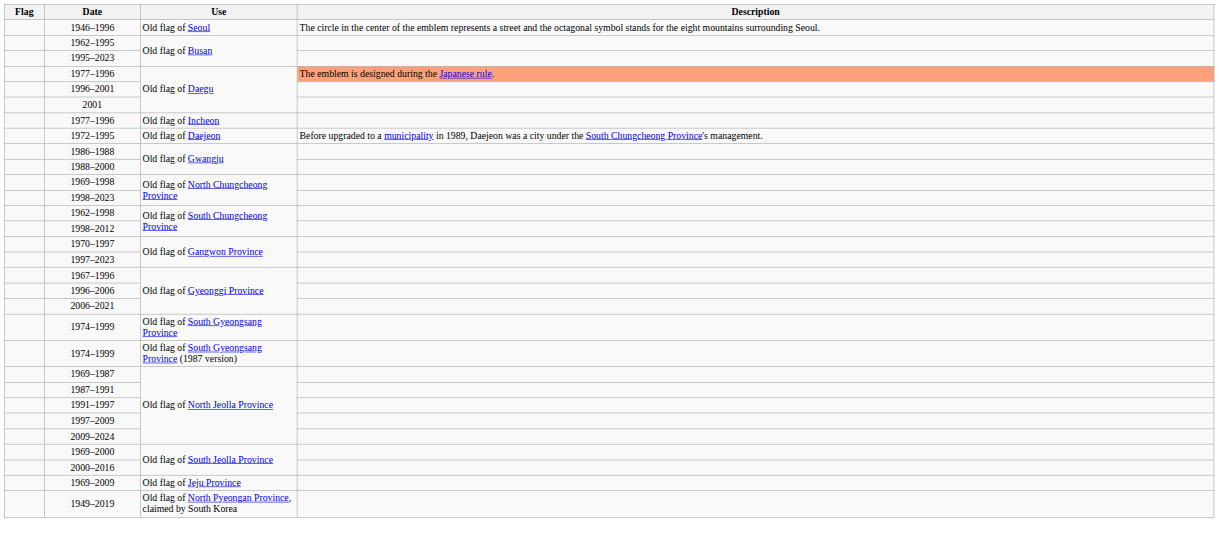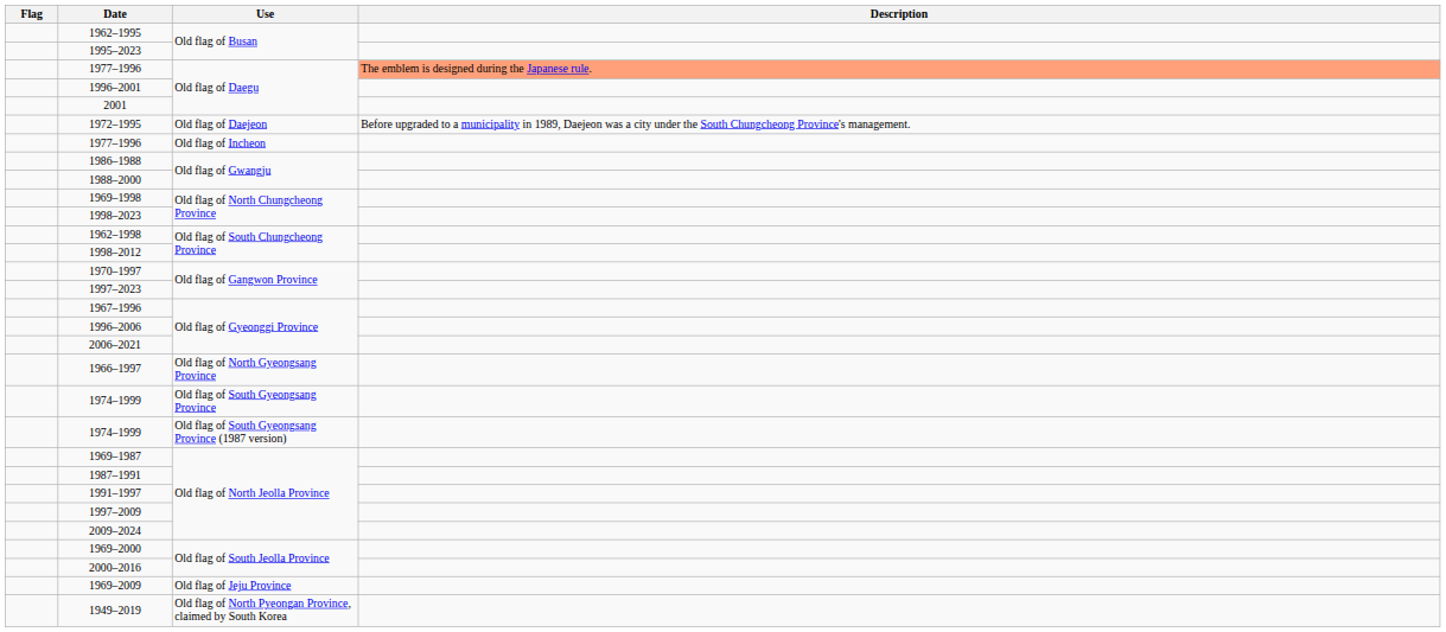 <table class="wikitable" style="width:100%;">
 <tr>
 <th>Flag</th>
 <th style="width:150px">Date</th>
 <th style="width:250px">Use</th>
 <th style="min-width:250px">Description</th>
-</tr>
-<tr>
-<td></td>
-<td style="text-align:center">1946–1996</td>
-<td>Old flag of <a href='#'>Seoul</a></td>
-<td>The circle in the center of the emblem represents a street and the octagonal symbol stands for the eight mountains surrounding Seoul.</td>
 </tr>
 <tr>
 <td></td>
 <td style="text-align:center">1962–1995</td>
 <td rowspan=2>Old flag of <a href='#'>Busan</a></td>
 <td></td>
 </tr>
 <tr>
 <td></td>
 <td style="text-align:center">1995–2023</td>
 <td></td>
 </tr>
 <tr>
 <td></td>
 <td style="text-align:center">1977–1996</td>
 <td rowspan=3>Old flag of <a href='#'>Daegu</a></td>
 <td style="background: lightsalmon;">The emblem is designed during the <a href='#'>Japanese rule</a>.</td>
 </tr>
 <tr>
 <td></td>
 <td style="text-align:center">1996–2001</td>
 <td></td>
 </tr>
 <tr>
 <td></td>
 <td style="text-align:center">2001</td>
 <td></td>
 </tr>
 <tr>
 <td></td>
+<td style="text-align:center">1972–1995</td>
+<td>Old flag of <a href='#'>Daejeon</a></td>
+<td>Before upgraded to a <a href='#'>municipality</a> in 1989, Daejeon was a city under the <a href='#'>South Chungcheong Province</a>'s management.</td>
+</tr>
+<tr>
+<td></td>
 <td style="text-align:center">1977–1996</td>
 <td>Old flag of <a href='#'>Incheon</a></td>
 <td></td>
-</tr>
-<tr>
-<td></td>
-<td style="text-align:center">1972–1995</td>
-<td>Old flag of <a href='#'>Daejeon</a></td>
-<td>Before upgraded to a <a href='#'>municipality</a> in 1989, Daejeon was a city under the <a href='#'>South Chungcheong Province</a>'s management.</td>
 </tr>
 <tr>
 <td></td>
 <td style="text-align:center">1986–1988</td>
 <td rowspan=2>Old flag of <a href='#'>Gwangju</a></td>
 <td></td>
 </tr>
 <tr>
 <td></td>
 <td style="text-align:center">1988–2000</td>
 <td></td>
 </tr>
 <tr>
 <td></td>
 <td style="text-align:center">1969–1998</td>
 <td rowspan=2>Old flag of <a href='#'>North Chungcheong Province</a></td>
 <td></td>
 </tr>
 <tr>
 <td></td>
 <td style="text-align:center">1998–2023</td>
 <td></td>
 </tr>
 <tr>
 <td></td>
 <td style="text-align:center">1962–1998</td>
 <td rowspan=2>Old flag of <a href='#'>South Chungcheong Province</a></td>
 <td></td>
 </tr>
 <tr>
 <td></td>
 <td style="text-align:center">1998–2012</td>
 <td></td>
 </tr>
 <tr>
 <td></td>
 <td style="text-align:center">1970–1997</td>
 <td rowspan=2>Old flag of <a href='#'>Gangwon Province</a></td>
 <td></td>
 </tr>
 <tr>
 <td></td>
 <td style="text-align:center">1997–2023</td>
 <td></td>
 </tr>
 <tr>
 <td></td>
 <td style="text-align:center">1967–1996</td>
 <td rowspan=3>Old flag of <a href='#'>Gyeonggi Province</a></td>
 <td></td>
 </tr>
 <tr>
 <td></td>
 <td style="text-align:center">1996–2006</td>
 <td></td>
 </tr>
 <tr>
 <td></td>
 <td style="text-align:center">2006–2021</td>
 <td></td>
 </tr>
 <tr>
 <td></td>
+<td style="text-align:center">1966–1997</td>
+<td>Old flag of <a href='#'>North Gyeongsang Province</a></td>
+<td></td>
+</tr>
+<tr>
+<td></td>
 <td style="text-align:center">1974–1999</td>
 <td>Old flag of <a href='#'>South Gyeongsang Province</a></td>
 <td></td>
 </tr>
 <tr>
 <td></td>
 <td style="text-align:center">1974–1999</td>
 <td>Old flag of <a href='#'>South Gyeongsang Province</a> (1987 version)</td>
 <td></td>
 </tr>
 <tr>
 <td></td>
 <td style="text-align:center">1969–1987</td>
 <td rowspan=5>Old flag of <a href='#'>North Jeolla Province</a></td>
 <td></td>
 </tr>
 <tr>
 <td></td>
 <td style="text-align:center">1987–1991</td>
 <td></td>
 </tr>
 <tr>
 <td></td>
 <td style="text-align:center">1991–1997</td>
 <td></td>
 </tr>
 <tr>
 <td></td>
 <td style="text-align:center">1997–2009</td>
 <td></td>
 </tr>
 <tr>
 <td></td>
 <td style="text-align:center">2009–2024</td>
 <td></td>
 </tr>
 <tr>
 <td></td>
 <td style="text-align:center">1969–2000</td>
 <td rowspan=2>Old flag of <a href='#'>South Jeolla Province</a></td>
 <td></td>
 </tr>
 <tr>
 <td></td>
 <td style="text-align:center">2000–2016</td>
 <td></td>
 </tr>
 <tr>
 <td></td>
 <td style="text-align:center">1969–2009</td>
 <td>Old flag of <a href='#'>Jeju Province</a></td>
 <td></td>
 </tr>
 <tr>
 <td></td>
 <td style="text-align:center">1949–2019</td>
 <td>Old flag of <a href='#'>North Pyeongan Province</a>, claimed by South Korea</td>
 </tr>
 </table>
